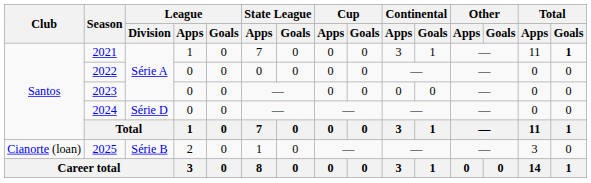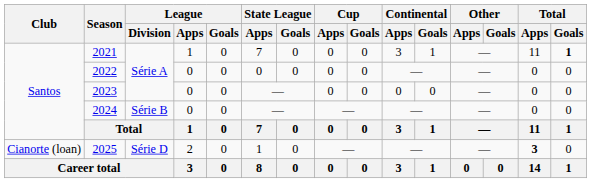 <table class="wikitable" style="text-align: center;">
 <tr>
 <th rowspan="2">Club</th>
 <th rowspan="2">Season</th>
 <th colspan="3">League</th>
 <th colspan="2">State League</th>
 <th colspan="2">Cup</th>
 <th colspan="2">Continental</th>
 <th colspan="2">Other</th>
 <th colspan="2">Total</th>
 </tr>
 <tr>
 <th>Division</th>
 <th>Apps</th>
 <th>Goals</th>
 <th>Apps</th>
 <th>Goals</th>
 <th>Apps</th>
 <th>Goals</th>
 <th>Apps</th>
 <th>Goals</th>
 <th>Apps</th>
 <th>Goals</th>
 <th>Apps</th>
 <th>Goals</th>
 </tr>
 <tr>
 <td rowspan="5" valign="center"><a href='#'>Santos</a></td>
 <td><a href='#'>2021</a></td>
 <td rowspan="3"><a href='#'>Série A</a></td>
 <td>1</td>
 <td>0</td>
 <td>7</td>
 <td>0</td>
 <td>0</td>
 <td>0</td>
 <td>3</td>
 <td>1</td>
 <td colspan="2">—</td>
 <td>11</td>
 <td><strong>1</strong></td>
 </tr>
 <tr>
 <td><a href='#'>2022</a></td>
 <td>0</td>
 <td>0</td>
 <td>0</td>
 <td>0</td>
 <td>0</td>
 <td>0</td>
 <td colspan="2">—</td>
 <td colspan="2">—</td>
 <td>0</td>
 <td>0</td>
 </tr>
 <tr>
 <td><a href='#'>2023</a></td>
 <td>0</td>
 <td>0</td>
 <td colspan="2">—</td>
 <td>0</td>
 <td>0</td>
 <td>0</td>
 <td>0</td>
 <td colspan="2">—</td>
 <td>0</td>
 <td>0</td>
 </tr>
 <tr>
 <td><a href='#'>2024</a></td>
-<td><a href='#'>Série D</a></td>
+<td><a href='#'>Série B</a></td>
 <td>0</td>
 <td>0</td>
 <td colspan="2">—</td>
 <td colspan="2">—</td>
 <td colspan="2">—</td>
 <td colspan="2">—</td>
 <td>0</td>
 <td>0</td>
 </tr>
 <tr>
 <th colspan="2">Total</th>
 <th>1</th>
 <th>0</th>
 <th>7</th>
 <th>0</th>
 <th>0</th>
 <th>0</th>
 <th>3</th>
 <th>1</th>
 <th colspan="2">—</th>
 <th>11</th>
 <th>1</th>
 </tr>
 <tr>
 <td><a href='#'>Cianorte</a> (loan)</td>
 <td><a href='#'>2025</a></td>
-<td><a href='#'>Série B</a></td>
+<td><a href='#'>Série D</a></td>
 <td>2</td>
 <td>0</td>
 <td>1</td>
 <td>0</td>
 <td colspan="2">—</td>
 <td colspan="2">—</td>
 <td colspan="2">—</td>
-<td>3</td>
+<td><strong>3</strong></td>
 <td>0</td>
 </tr>
 <tr>
 <th colspan="3"><strong>Career total</strong></th>
 <th>3</th>
 <th>0</th>
 <th>8</th>
 <th>0</th>
 <th>0</th>
 <th>0</th>
 <th>3</th>
 <th>1</th>
 <th>0</th>
 <th>0</th>
 <th>14</th>
 <th>1</th>
 </tr>
 </table>
